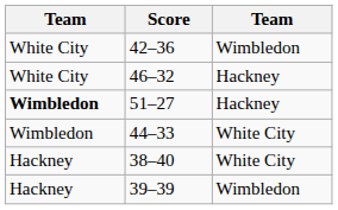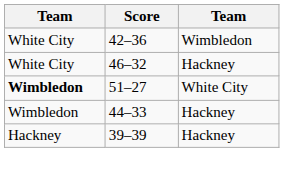 <table class="wikitable" style="font-size: 100%">
 <tr>
 <th width=100>Team</th>
 <th width=70>Score</th>
 <th width=100>Team</th>
 </tr>
 <tr>
 <td>White City</td>
 <td>42–36</td>
 <td>Wimbledon</td>
 </tr>
 <tr>
 <td>White City</td>
 <td>46–32</td>
 <td>Hackney</td>
 </tr>
 <tr>
 <td><strong>Wimbledon</strong></td>
 <td>51–27</td>
-<td>Hackney</td>
+<td>White City</td>
 </tr>
 <tr>
 <td>Wimbledon</td>
 <td>44–33</td>
-<td>White City</td>
-</tr>
-<tr>
 <td>Hackney</td>
-<td>38–40</td>
-<td>White City</td>
 </tr>
 <tr>
 <td>Hackney</td>
 <td>39–39</td>
-<td>Wimbledon</td>
+<td>Hackney</td>
 </tr>
 </table>
